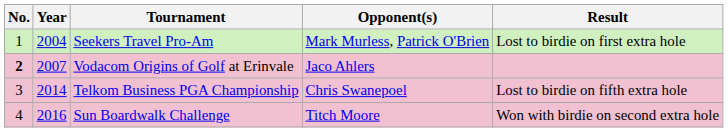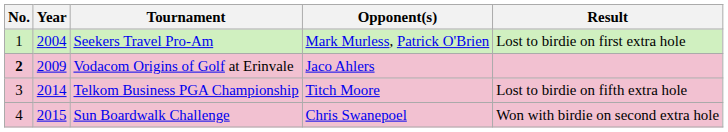 <table class="wikitable" style="font-size:95%;">
 <tr>
 <th>No.</th>
 <th>Year</th>
 <th>Tournament</th>
 <th>Opponent(s)</th>
 <th>Result</th>
 </tr>
 <tr style="background:#D0F0C0;">
 <td align=center>1</td>
 <td><a href='#'>2004</a></td>
 <td><a href='#'>Seekers Travel Pro-Am</a></td>
 <td> <a href='#'>Mark Murless</a>,  <a href='#'>Patrick O'Brien</a></td>
 <td>Lost to birdie on first extra hole</td>
 </tr>
 <tr style="background:#F2C1D1;">
 <td align=center><strong>2</strong></td>
-<td><a href='#'>2007</a></td>
+<td><a href='#'>2009</a></td>
 <td><a href='#'>Vodacom Origins of Golf</a> at Erinvale</td>
 <td> <a href='#'>Jaco Ahlers</a></td>
 <td></td>
 </tr>
 <tr style="background:#F2C1D1;">
 <td align=center>3</td>
 <td><a href='#'>2014</a></td>
 <td><a href='#'>Telkom Business PGA Championship</a></td>
-<td> <a href='#'>Chris Swanepoel</a></td>
+<td> <a href='#'>Titch Moore</a></td>
 <td>Lost to birdie on fifth extra hole</td>
 </tr>
 <tr style="background:#F2C1D1;">
 <td align=center>4</td>
-<td><a href='#'>2016</a></td>
+<td><a href='#'>2015</a></td>
 <td><a href='#'>Sun Boardwalk Challenge</a></td>
-<td> <a href='#'>Titch Moore</a></td>
+<td> <a href='#'>Chris Swanepoel</a></td>
 <td>Won with birdie on second extra hole</td>
 </tr>
 </table>
